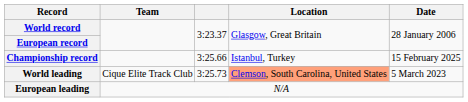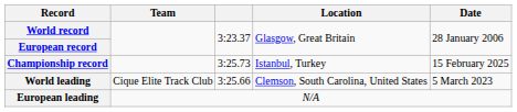 <table class="wikitable">
 <tr>
 <th scope="col">Record</th>
 <th scope="col">Team</th>
 <th scope="col"></th>
 <th scope="col">Location</th>
 <th scope="col">Date</th>
 </tr>
 <tr>
 <th scope="row"><a href='#'>World record</a></th>
 <td rowspan="2"></td>
 <td rowspan="2" style="text-align:center">3:23.37</td>
 <td rowspan="2"><a href='#'>Glasgow</a>, Great Britain</td>
 <td rowspan="2">28 January 2006</td>
 </tr>
 <tr>
 <th scope="row"><a href='#'>European record</a></th>
 </tr>
 <tr>
 <th scope="row"><a href='#'>Championship record</a></th>
 <td></td>
-<td style="text-align:center">3:25.66</td>
+<td style="text-align:center">3:25.73</td>
 <td><a href='#'>Istanbul</a>, Turkey</td>
 <td>15 February 2025</td>
 </tr>
 <tr>
 <th scope="row">World leading</th>
 <td> Cique Elite Track Club</td>
-<td style="text-align:center">3:25.73</td>
-<td style="background: lightsalmon;"><a href='#'>Clemson</a>, South Carolina, United States</td>
+<td style="text-align:center">3:25.66</td>
+<td><a href='#'>Clemson</a>, South Carolina, United States</td>
 <td>5 March 2023</td>
 </tr>
 <tr>
 <th scope="row">European leading</th>
 <td colspan="4" style="text-align:center"><em>N/A</em></td>
 </tr>
 </table>
